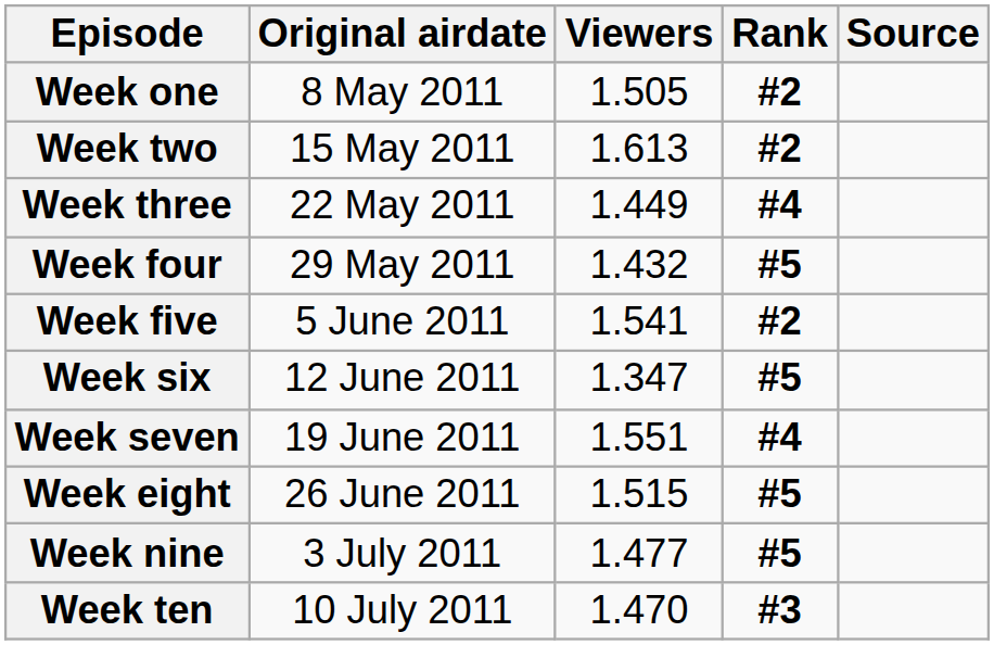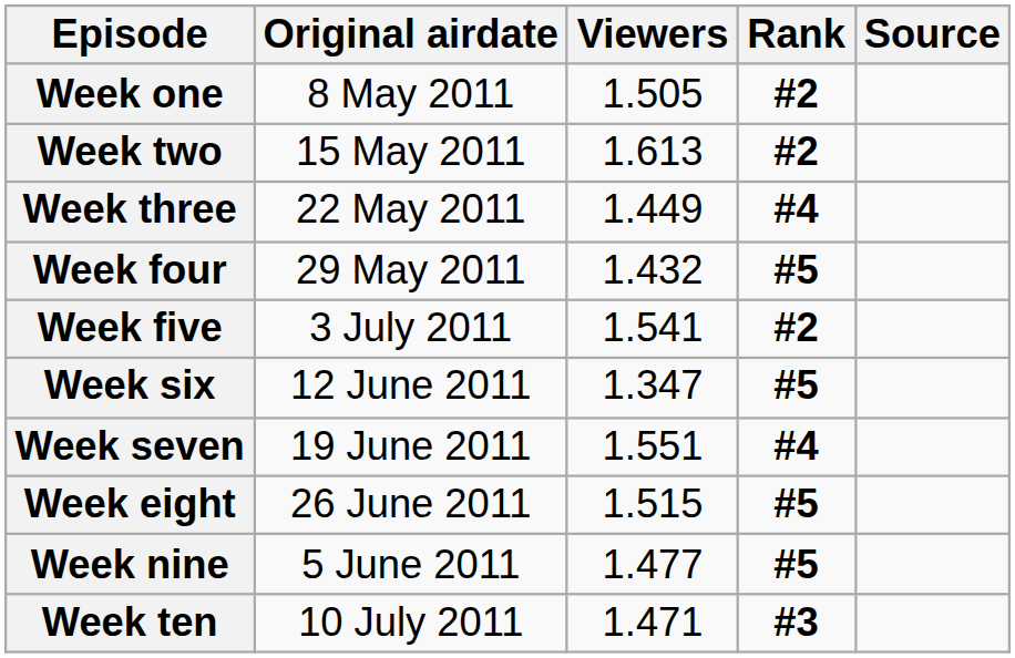 <table class="wikitable plainrowheaders" style="text-align:center; line-height:16px;">
 <tr>
 <th scope="col">Episode</th>
 <th scope="col">Original airdate</th>
 <th scope="col">Viewers<br><small></small></th>
 <th scope="col">Rank</th>
 <th scope="col">Source</th>
 </tr>
 <tr>
 <th scope="row" style="text-align:center"><strong>Week one</strong></th>
 <td>8 May 2011</td>
 <td>1.505</td>
 <td><strong>#2</strong></td>
 <td></td>
 </tr>
 <tr>
 <th scope="row" style="text-align:center"><strong>Week two</strong></th>
 <td>15 May 2011</td>
 <td>1.613</td>
 <td><strong>#2</strong></td>
 <td></td>
 </tr>
 <tr>
 <th scope="row" style="text-align:center"><strong>Week three</strong></th>
 <td>22 May 2011</td>
 <td>1.449</td>
 <td><strong>#4</strong></td>
 <td></td>
 </tr>
 <tr>
 <th scope="row" style="text-align:center"><strong>Week four</strong></th>
 <td>29 May 2011</td>
 <td>1.432</td>
 <td><strong>#5</strong></td>
 <td></td>
 </tr>
 <tr>
 <th scope="row" style="text-align:center"><strong>Week five</strong></th>
-<td>5 June 2011</td>
+<td>3 July 2011</td>
 <td>1.541</td>
 <td><strong>#2</strong></td>
 <td></td>
 </tr>
 <tr>
 <th scope="row" style="text-align:center"><strong>Week six</strong></th>
 <td>12 June 2011</td>
 <td>1.347</td>
 <td><strong>#5</strong></td>
 <td></td>
 </tr>
 <tr>
 <th scope="row" style="text-align:center"><strong>Week seven</strong></th>
 <td>19 June 2011</td>
 <td>1.551</td>
 <td><strong>#4</strong></td>
 <td></td>
 </tr>
 <tr>
 <th scope="row" style="text-align:center"><strong>Week eight</strong></th>
 <td>26 June 2011</td>
 <td>1.515</td>
 <td><strong>#5</strong></td>
 <td></td>
 </tr>
 <tr>
 <th scope="row" style="text-align:center"><strong>Week nine</strong></th>
-<td>3 July 2011</td>
+<td>5 June 2011</td>
 <td>1.477</td>
 <td><strong>#5</strong></td>
 <td></td>
 </tr>
 <tr>
 <th scope="row" style="text-align:center"><strong>Week ten</strong></th>
 <td>10 July 2011</td>
-<td>1.470</td>
+<td>1.471</td>
 <td><strong>#3</strong></td>
 <td></td>
 </tr>
 </table>
